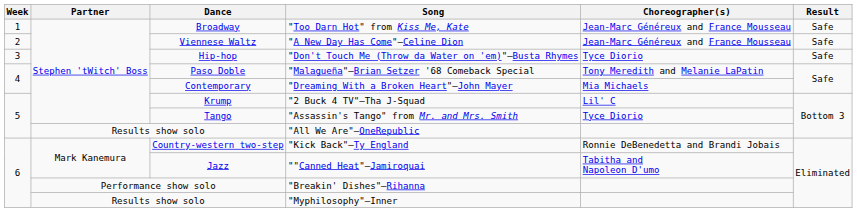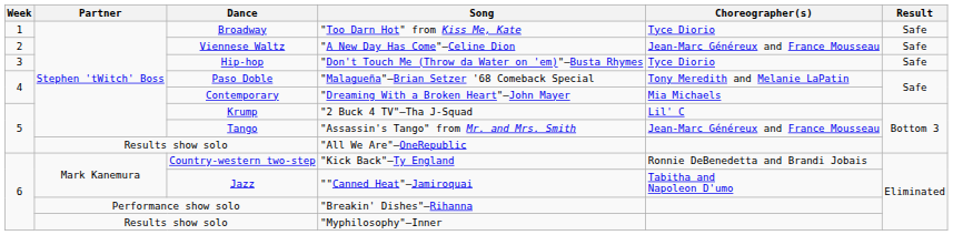 <table class="wikitable">
 <tr>
 <th>Week</th>
 <th>Partner</th>
 <th>Dance</th>
 <th>Song</th>
 <th>Choreographer(s)</th>
 <th>Result</th>
 </tr>
 <tr>
 <td align="center">1</td>
 <td align="center" rowspan="7"><a href='#'>Stephen 'tWitch' Boss</a></td>
 <td align="center"><a href='#'>Broadway</a></td>
 <td>"<a href='#'>Too Darn Hot</a>" from <em><a href='#'>Kiss Me, Kate</a></em></td>
-<td><a href='#'>Jean-Marc Généreux</a> and <a href='#'>France Mousseau</a></td>
+<td><a href='#'>Tyce Diorio</a></td>
 <td align="center">Safe</td>
 </tr>
 <tr>
 <td align="center">2</td>
 <td align="center"><a href='#'>Viennese Waltz</a></td>
 <td>"<a href='#'>A New Day Has Come</a>"—<a href='#'>Celine Dion</a></td>
 <td><a href='#'>Jean-Marc Généreux</a> and <a href='#'>France Mousseau</a></td>
 <td align="center">Safe</td>
 </tr>
 <tr>
 <td align="center">3</td>
 <td align="center"><a href='#'>Hip-hop</a></td>
 <td>"<a href='#'>Don't Touch Me (Throw da Water on 'em)</a>"—<a href='#'>Busta Rhymes</a></td>
 <td><a href='#'>Tyce Diorio</a></td>
 <td align="center">Safe</td>
 </tr>
 <tr>
 <td align="center" rowspan="2">4</td>
 <td align="center"><a href='#'>Paso Doble</a></td>
 <td>"<a href='#'>Malagueña</a>"—<a href='#'>Brian Setzer</a> '68 Comeback Special</td>
 <td><a href='#'>Tony Meredith</a> and <a href='#'>Melanie LaPatin</a></td>
 <td align="center" rowspan="2">Safe</td>
 </tr>
 <tr>
 <td align="center"><a href='#'>Contemporary</a></td>
 <td>"<a href='#'>Dreaming With a Broken Heart</a>"—<a href='#'>John Mayer</a></td>
 <td><a href='#'>Mia Michaels</a></td>
 </tr>
 <tr>
 <td align="center" rowspan="3">5</td>
 <td align="center"><a href='#'>Krump</a></td>
 <td>"2 Buck 4 TV"—Tha J-Squad</td>
 <td><a href='#'>Lil' C</a></td>
 <td align="center" rowspan="3">Bottom 3</td>
 </tr>
 <tr>
 <td align="center"><a href='#'>Tango</a></td>
 <td>"Assassin's Tango" from <em><a href='#'>Mr. and Mrs. Smith</a></em></td>
-<td><a href='#'>Tyce Diorio</a></td>
+<td><a href='#'>Jean-Marc Généreux</a> and <a href='#'>France Mousseau</a></td>
 </tr>
 <tr>
 <td align="center" colspan="2">Results show solo</td>
 <td align="left">"All We Are"—<a href='#'>OneRepublic</a></td>
 <td></td>
 </tr>
 <tr>
 <td align="center" rowspan="4">6</td>
 <td align="center" rowspan="2">Mark Kanemura</td>
 <td align="center"><a href='#'>Country-western two-step</a></td>
 <td align="left">"Kick Back"—<a href='#'>Ty England</a></td>
 <td>Ronnie DeBenedetta and Brandi Jobais</td>
 <td align="center" rowspan="4">Eliminated</td>
 </tr>
 <tr>
 <td align="center"><a href='#'>Jazz</a></td>
 <td align="left">""<a href='#'>Canned Heat</a>"—<a href='#'>Jamiroquai</a></td>
 <td><a href='#'>Tabitha and<br>Napoleon D'umo</a></td>
 </tr>
 <tr>
 <td align="center" colspan="2">Performance show solo</td>
 <td align="left">"Breakin' Dishes"—<a href='#'>Rihanna</a></td>
 <td></td>
 </tr>
 <tr>
 <td align="center" colspan="2">Results show solo</td>
 <td align="left">"Myphilosophy"—Inner</td>
 <td></td>
 </tr>
 </table>
